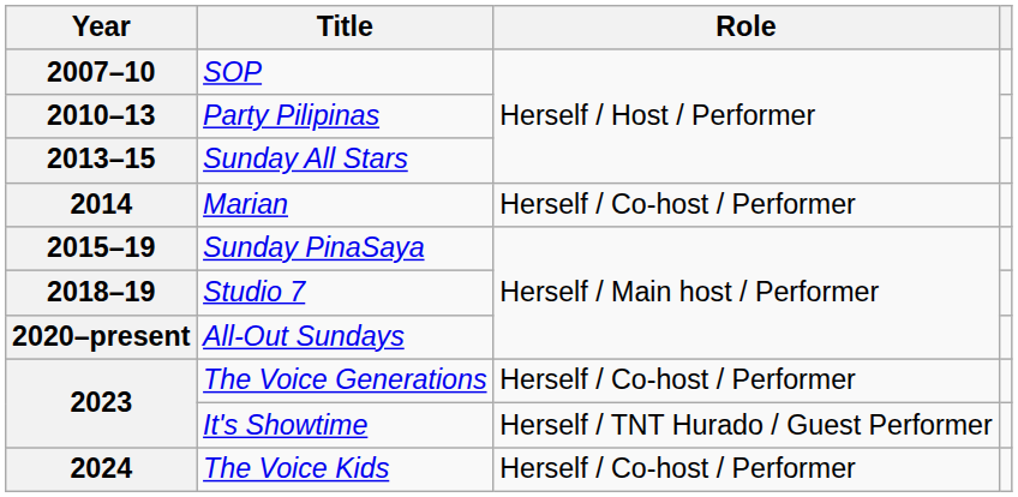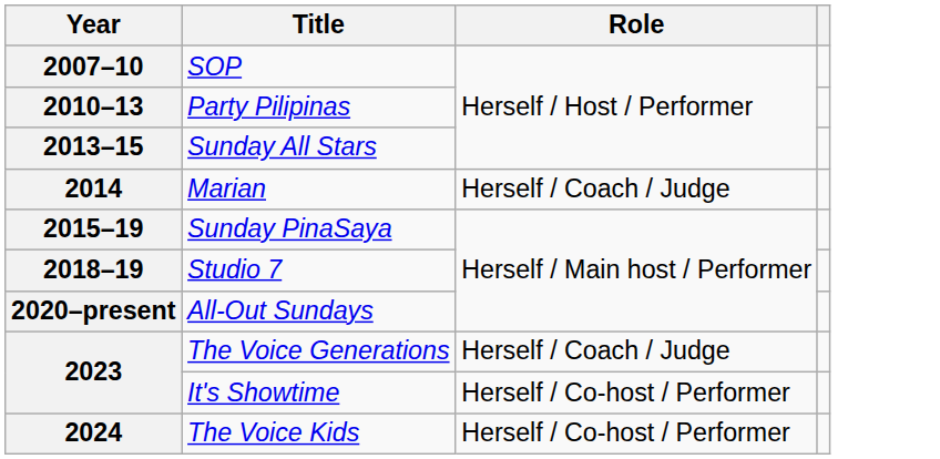 <table class="wikitable sortable plainrowheaders">
 <tr>
 <th scope="col">Year</th>
 <th scope="col">Title</th>
 <th scope="col">Role</th>
 <th scope="col" class="unsortable"></th>
 </tr>
 <tr>
 <th scope=row>2007–10</th>
 <td><em><a href='#'>SOP</a></em></td>
 <td rowspan="3">Herself / Host / Performer</td>
 <td></td>
 </tr>
 <tr>
 <th scope="row">2010–13</th>
 <td><em><a href='#'>Party Pilipinas</a></em></td>
 <td></td>
 </tr>
 <tr>
 <th scope="row">2013–15</th>
 <td><em><a href='#'>Sunday All Stars</a></em></td>
 <td></td>
 </tr>
 <tr>
 <th scope="row">2014</th>
 <td><em><a href='#'>Marian</a></em></td>
-<td>Herself / Co-host / Performer</td>
+<td>Herself / Coach / Judge</td>
 <td></td>
 </tr>
 <tr>
 <th scope="row">2015–19</th>
 <td><em><a href='#'>Sunday PinaSaya</a></em></td>
 <td rowspan="3">Herself / Main host / Performer</td>
 <td></td>
 </tr>
 <tr>
 <th scope="row">2018–19</th>
 <td><em><a href='#'>Studio 7</a></em></td>
 <td></td>
 </tr>
 <tr>
 <th scope="row">2020–present</th>
 <td><em><a href='#'>All-Out Sundays</a></em></td>
 <td></td>
 </tr>
 <tr>
 <th rowspan="2" scope="row">2023</th>
 <td><em><a href='#'>The Voice Generations</a></em></td>
-<td>Herself / Co-host / Performer</td>
+<td>Herself / Coach / Judge</td>
 <td></td>
 </tr>
 <tr>
 <td><em><a href='#'>It's Showtime</a></em></td>
-<td>Herself / TNT Hurado / Guest Performer</td>
+<td>Herself / Co-host / Performer</td>
 <td></td>
 </tr>
 <tr>
 <th scope="row">2024</th>
 <td><em><a href='#'>The Voice Kids</a></em></td>
 <td>Herself / Co-host / Performer</td>
 <td></td>
 </tr>
 </table>
